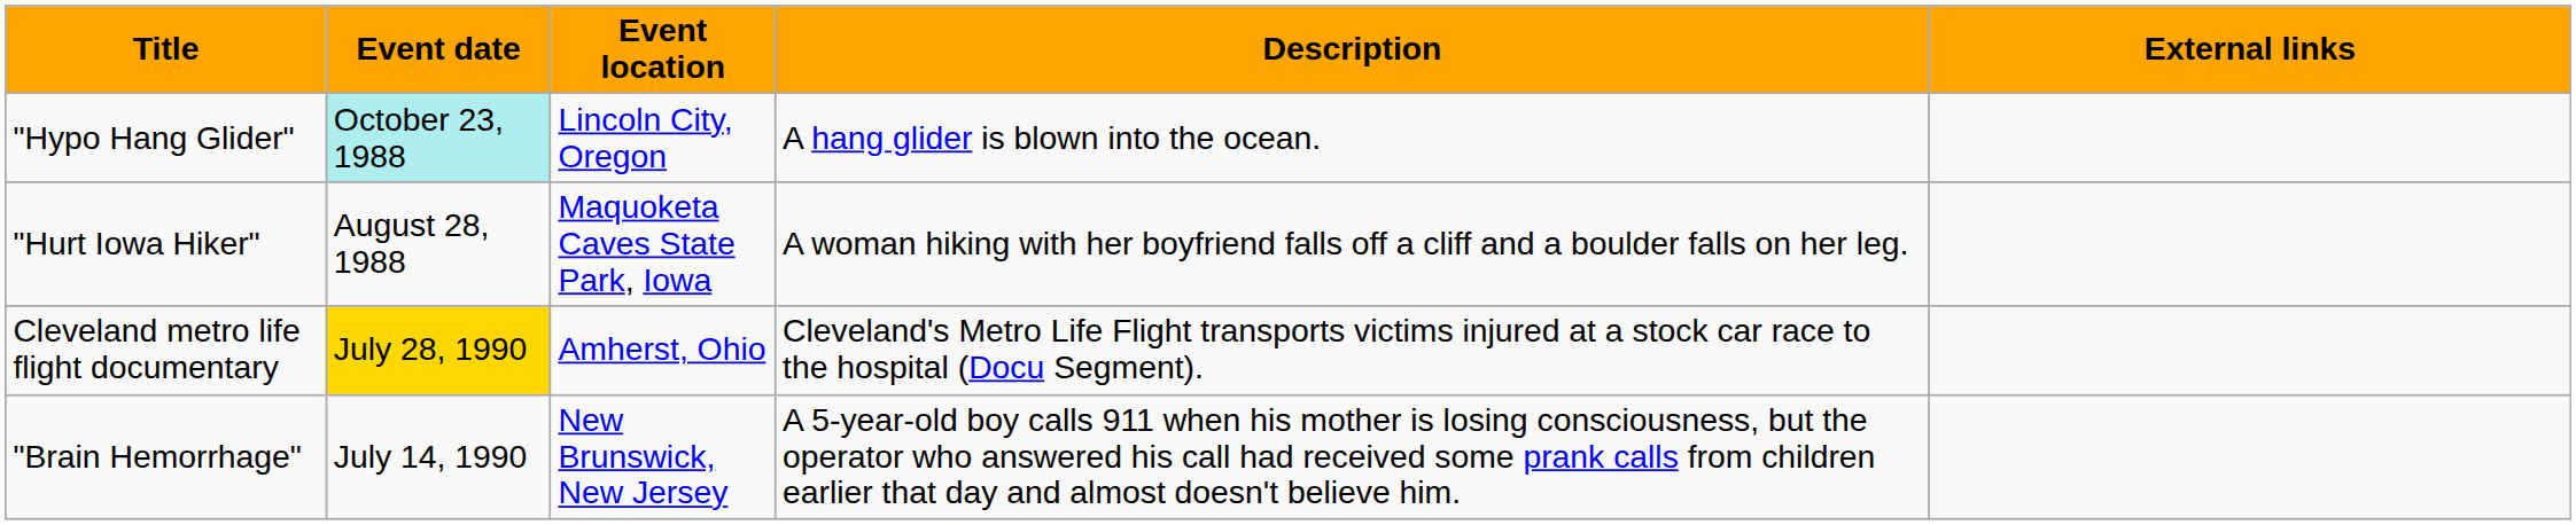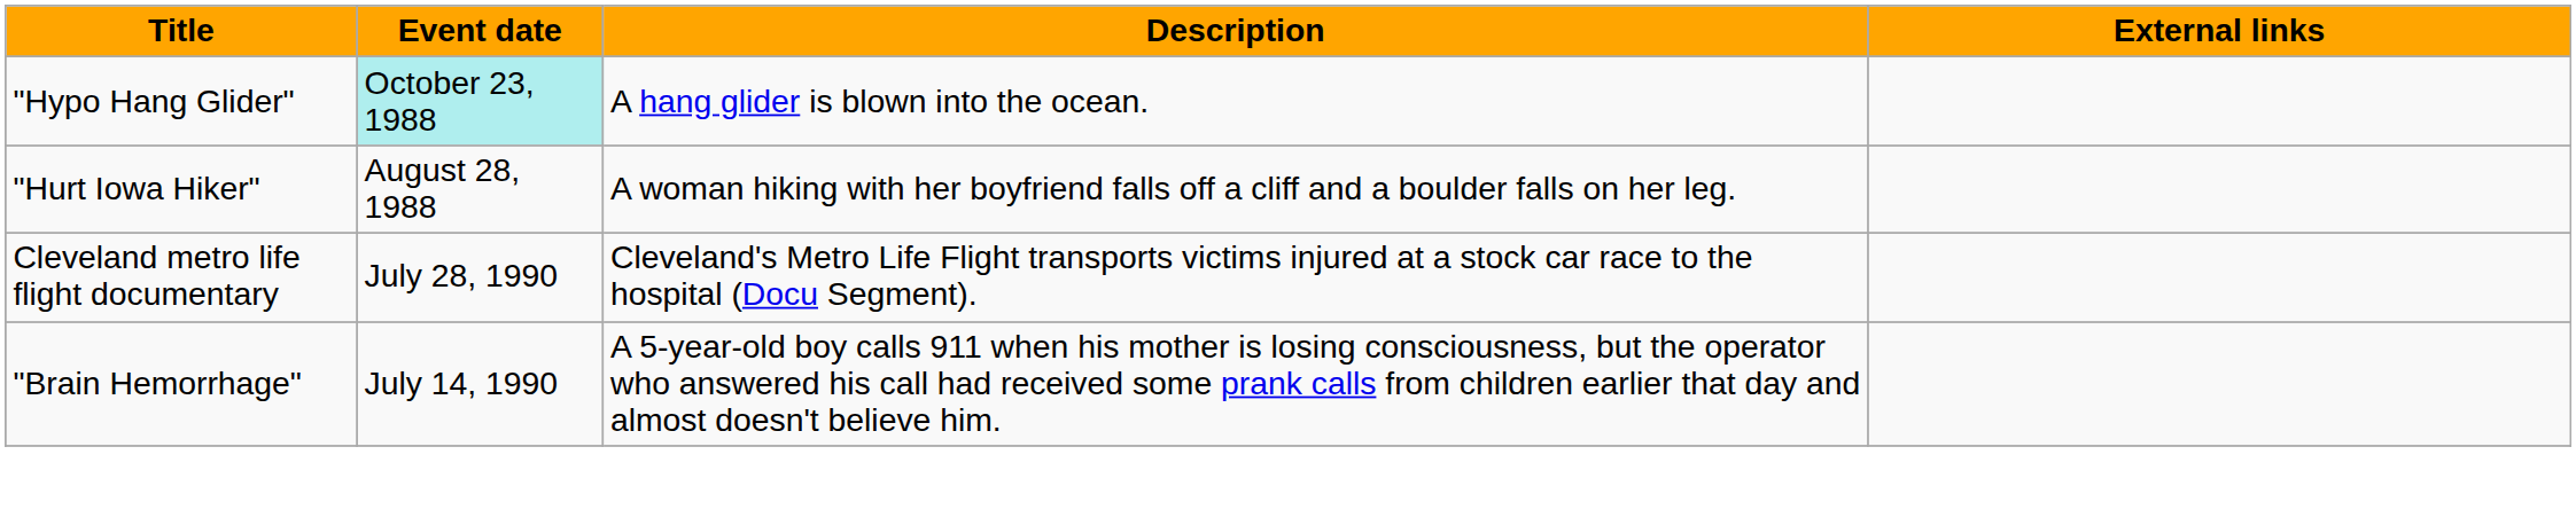 <table class="wikitable" style="width: 100%;">
 <tr>
 <th style="background: #FFA500; color: #000000; width: 10%;">Title</th>
 <th style="background: #FFA500; color: #000000; width: 7%;">Event date</th>
-<th style="background: #FFA500; color: #000000; width: 7%;">Event location</th>
 <th style="background: #FFA500; color: #000000; width: 36%;">Description</th>
 <th style="background: #FFA500; color: #000000; width: 20%;">External links</th>
 </tr>
 <tr>
 <td>"Hypo Hang Glider"</td>
 <td style="background: paleturquoise;">October 23, 1988</td>
-<td><a href='#'>Lincoln City, Oregon</a></td>
 <td>A <a href='#'>hang glider</a> is blown into the ocean.</td>
 <td></td>
 </tr>
 <tr>
 <td>"Hurt Iowa Hiker"</td>
 <td>August 28, 1988</td>
-<td><a href='#'>Maquoketa Caves State Park</a>, <a href='#'>Iowa</a></td>
 <td>A woman hiking with her boyfriend falls off a cliff and a boulder falls on her leg.</td>
 <td></td>
 </tr>
 <tr>
 <td>Cleveland metro life flight documentary</td>
-<td style="background: gold;">July 28, 1990</td>
-<td><a href='#'>Amherst, Ohio</a></td>
+<td>July 28, 1990</td>
 <td>Cleveland's Metro Life Flight transports victims injured at a stock car race to the hospital (<a href='#'>Docu</a> Segment).</td>
 <td></td>
 </tr>
 <tr>
 <td>"Brain Hemorrhage"</td>
 <td>July 14, 1990</td>
-<td><a href='#'>New Brunswick, New Jersey</a></td>
 <td>A 5-year-old boy calls 911 when his mother is losing consciousness, but the operator who answered his call had received some <a href='#'>prank calls</a> from children earlier that day and almost doesn't believe him.</td>
 <td></td>
 </tr>
 </table>
